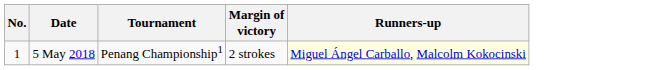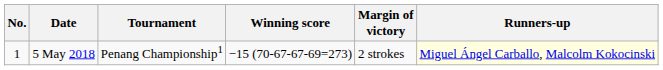 <table class="wikitable" style="font-size:95%;">
 <tr>
 <th>No.</th>
 <th>Date</th>
 <th>Tournament</th>
+<th>Winning score</th>
 <th>Margin of<br>victory</th>
 <th>Runners-up</th>
 </tr>
 <tr>
 <td align=center>1</td>
 <td align=right>5 May <a href='#'>2018</a></td>
 <td>Penang Championship<sup>1</sup></td>
+<td>−15 (70-67-67-69=273)</td>
 <td>2 strokes</td>
 <td style="background: lightyellow;"> <a href='#'>Miguel Ángel Carballo</a>,  <a href='#'>Malcolm Kokocinski</a></td>
 </tr>
 </table>
